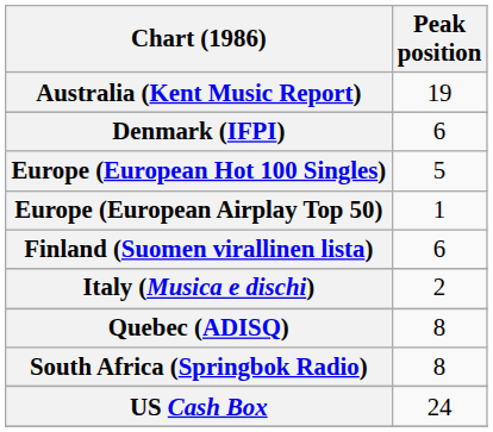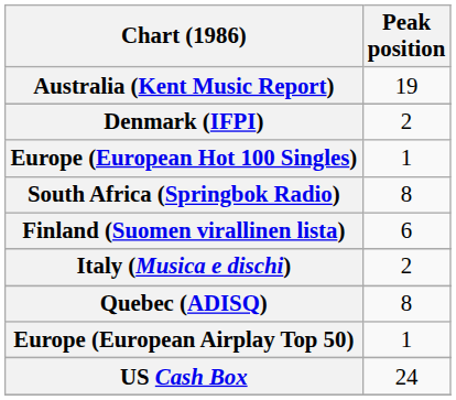 <table class="wikitable sortable plainrowheaders" style="text-align:center">
 <tr>
 <th scope="col">Chart (1986)</th>
 <th scope="col">Peak<br>position</th>
 </tr>
 <tr>
 <th scope="row">Australia (<a href='#'>Kent Music Report</a>)</th>
 <td>19</td>
 </tr>
 <tr>
 </tr>
 <tr>
 </tr>
 <tr>
 </tr>
 <tr>
 <th scope="row">Denmark (<a href='#'>IFPI</a>)</th>
-<td>6</td>
+<td>2</td>
 </tr>
 <tr>
 <th scope="row">Europe (<a href='#'>European Hot 100 Singles</a>)</th>
-<td>5</td>
+<td>1</td>
 </tr>
 <tr>
-<th scope="row">Europe (European Airplay Top 50)</th>
-<td>1</td>
+<th scope="row">South Africa (<a href='#'>Springbok Radio</a>)</th>
+<td>8</td>
 </tr>
 <tr>
 <th scope="row">Finland (<a href='#'>Suomen virallinen lista</a>)</th>
 <td>6</td>
 </tr>
 <tr>
 </tr>
 <tr>
 </tr>
 <tr>
 <th scope="row">Italy (<em><a href='#'>Musica e dischi</a></em>)</th>
 <td>2</td>
 </tr>
 <tr>
 </tr>
 <tr>
 </tr>
 <tr>
 </tr>
 <tr>
 </tr>
 <tr>
 <th scope="row">Quebec (<a href='#'>ADISQ</a>)</th>
 <td align="center">8</td>
 </tr>
 <tr>
-<th scope="row">South Africa (<a href='#'>Springbok Radio</a>)</th>
-<td>8</td>
+<th scope="row">Europe (European Airplay Top 50)</th>
+<td>1</td>
 </tr>
 <tr>
 </tr>
 <tr>
 </tr>
 <tr>
 </tr>
 <tr>
 </tr>
 <tr>
 </tr>
 <tr>
 </tr>
 <tr>
 <th scope="row">US <em><a href='#'>Cash Box</a></em> </th>
 <td>24</td>
 </tr>
 <tr>
 </tr>
 </table>
